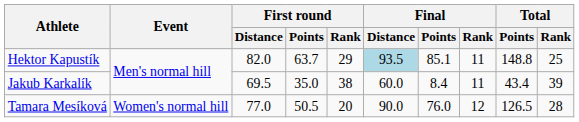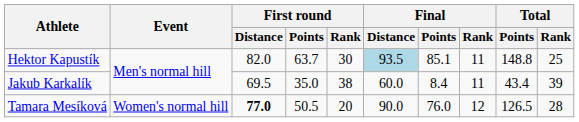 <table class="wikitable" style="font-size:90%">
 <tr>
 <th rowspan=2>Athlete</th>
 <th rowspan=2>Event</th>
 <th colspan=3>First round</th>
 <th colspan=3>Final</th>
 <th colspan=2>Total</th>
 </tr>
 <tr style="font-size:95%">
 <th>Distance</th>
 <th>Points</th>
 <th>Rank</th>
 <th>Distance</th>
 <th>Points</th>
 <th>Rank</th>
 <th>Points</th>
 <th>Rank</th>
 </tr>
 <tr align=center>
 <td align=left><a href='#'>Hektor Kapustík</a></td>
 <td align=left rowspan=2><a href='#'>Men's normal hill</a></td>
 <td>82.0</td>
 <td>63.7</td>
-<td>29</td>
+<td>30</td>
 <td style="background: lightblue;">93.5</td>
 <td>85.1</td>
 <td>11</td>
 <td>148.8</td>
 <td>25</td>
 </tr>
 <tr align=center>
 <td align=left><a href='#'>Jakub Karkalík</a></td>
 <td>69.5</td>
 <td>35.0</td>
 <td>38</td>
 <td>60.0</td>
 <td>8.4</td>
 <td>11</td>
 <td>43.4</td>
 <td>39</td>
 </tr>
 <tr align=center>
 <td align=left><a href='#'>Tamara Mesíková</a></td>
 <td align=left><a href='#'>Women's normal hill</a></td>
-<td>77.0</td>
+<td><strong>77.0</strong></td>
 <td>50.5</td>
 <td>20</td>
 <td>90.0</td>
 <td>76.0</td>
 <td>12</td>
 <td>126.5</td>
 <td>28</td>
 </tr>
 </table>
